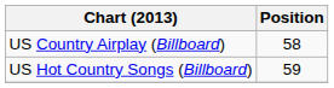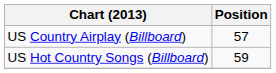 <table class="wikitable sortable">
 <tr>
 <th scope="col">Chart (2013)</th>
 <th scope="col">Position</th>
 </tr>
 <tr>
 <td>US <a href='#'>Country Airplay</a> (<em><a href='#'>Billboard</a></em>)</td>
-<td align="center">58</td>
+<td align="center">57</td>
 </tr>
 <tr>
 <td>US <a href='#'>Hot Country Songs</a> (<em><a href='#'>Billboard</a></em>)</td>
 <td align="center">59</td>
 </tr>
 <tr>
 </tr>
 </table>
